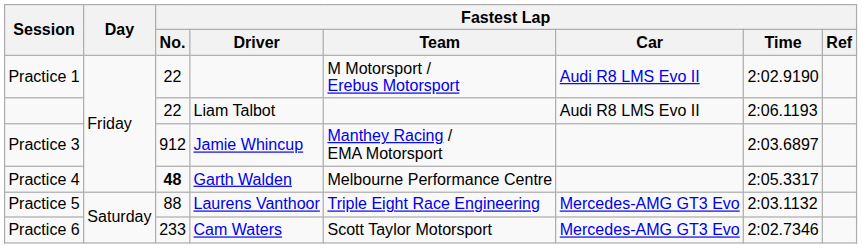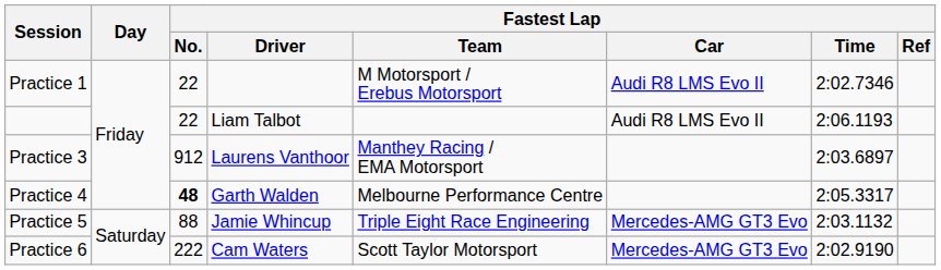 <table class="wikitable" style=font-size:85%;>
 <tr>
 <th rowspan=2>Session</th>
 <th rowspan=2>Day</th>
 <th colspan=6>Fastest Lap</th>
 </tr>
 <tr>
 <th>No.</th>
 <th>Driver</th>
 <th>Team</th>
 <th>Car</th>
 <th>Time</th>
 <th>Ref</th>
 </tr>
 <tr>
 <td>Practice 1</td>
 <td rowspan=4>Friday</td>
 <td align=center>22</td>
 <td></td>
 <td> M Motorsport /<br> <a href='#'>Erebus Motorsport</a></td>
 <td><a href='#'>Audi R8 LMS Evo II</a></td>
-<td>2:02.9190</td>
+<td>2:02.7346</td>
 <td align=center></td>
 </tr>
 <tr>
 <td></td>
 <td align=center>22</td>
 <td> Liam Talbot</td>
 <td></td>
 <td>Audi R8 LMS Evo II</td>
 <td>2:06.1193</td>
 <td align=center></td>
 </tr>
 <tr>
 <td>Practice 3</td>
 <td align=center>912</td>
-<td> <a href='#'>Jamie Whincup</a></td>
+<td> <a href='#'>Laurens Vanthoor</a></td>
 <td> <a href='#'>Manthey Racing</a> /<br> EMA Motorsport</td>
 <td></td>
 <td>2:03.6897</td>
 <td align=center></td>
 </tr>
 <tr>
 <td>Practice 4</td>
 <td align=center><strong>48</strong></td>
 <td> <a href='#'>Garth Walden</a></td>
 <td> Melbourne Performance Centre</td>
 <td></td>
 <td>2:05.3317</td>
 <td align=center></td>
 </tr>
 <tr>
 <td>Practice 5</td>
 <td rowspan=2>Saturday</td>
 <td align=center>88</td>
-<td> <a href='#'>Laurens Vanthoor</a></td>
+<td> <a href='#'>Jamie Whincup</a></td>
 <td> <a href='#'>Triple Eight Race Engineering</a></td>
 <td><a href='#'>Mercedes-AMG GT3 Evo</a></td>
 <td>2:03.1132</td>
 <td align=center></td>
 </tr>
 <tr>
 <td>Practice 6</td>
-<td align=center>233</td>
+<td align=center>222</td>
 <td> <a href='#'>Cam Waters</a></td>
 <td> Scott Taylor Motorsport</td>
 <td><a href='#'>Mercedes-AMG GT3 Evo</a></td>
-<td>2:02.7346</td>
+<td>2:02.9190</td>
 <td align=center></td>
 </tr>
 </table>
